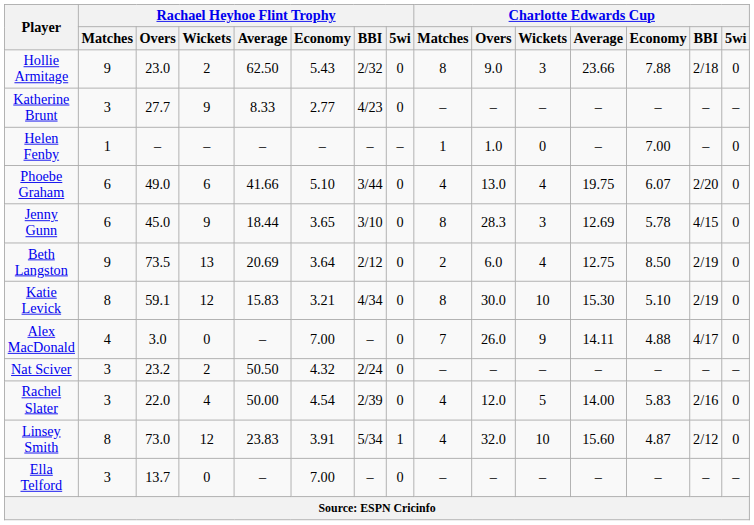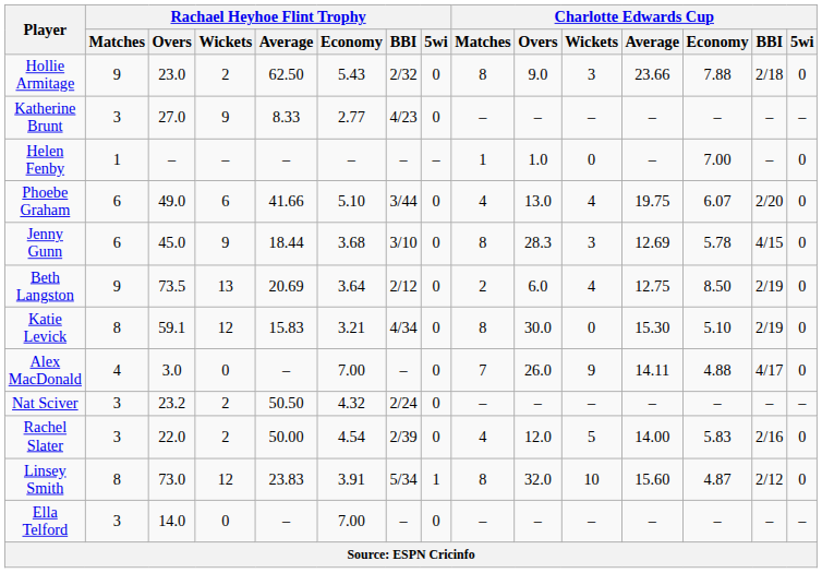 <table class="wikitable" style="text-align:center; width:82%;">
 <tr>
 <th rowspan=2>Player</th>
 <th colspan=7><a href='#'>Rachael Heyhoe Flint Trophy</a></th>
 <th colspan=7><a href='#'>Charlotte Edwards Cup</a></th>
 </tr>
 <tr>
 <th>Matches</th>
 <th>Overs</th>
 <th>Wickets</th>
 <th>Average</th>
 <th>Economy</th>
 <th>BBI</th>
 <th>5wi</th>
 <th>Matches</th>
 <th>Overs</th>
 <th>Wickets</th>
 <th>Average</th>
 <th>Economy</th>
 <th>BBI</th>
 <th>5wi</th>
 </tr>
 <tr>
 <td><a href='#'>Hollie Armitage</a></td>
 <td>9</td>
 <td>23.0</td>
 <td>2</td>
 <td>62.50</td>
 <td>5.43</td>
 <td>2/32</td>
 <td>0</td>
 <td>8</td>
 <td>9.0</td>
 <td>3</td>
 <td>23.66</td>
 <td>7.88</td>
 <td>2/18</td>
 <td>0</td>
 </tr>
 <tr>
 <td><a href='#'>Katherine Brunt</a></td>
 <td>3</td>
-<td>27.7</td>
+<td>27.0</td>
 <td>9</td>
 <td>8.33</td>
 <td>2.77</td>
 <td>4/23</td>
 <td>0</td>
 <td>–</td>
 <td>–</td>
 <td>–</td>
 <td>–</td>
 <td>–</td>
 <td>–</td>
 <td>–</td>
 </tr>
 <tr>
 <td><a href='#'>Helen Fenby</a></td>
 <td>1</td>
 <td>–</td>
 <td>–</td>
 <td>–</td>
 <td>–</td>
 <td>–</td>
 <td>–</td>
 <td>1</td>
 <td>1.0</td>
 <td>0</td>
 <td>–</td>
 <td>7.00</td>
 <td>–</td>
 <td>0</td>
 </tr>
 <tr>
 <td><a href='#'>Phoebe Graham</a></td>
 <td>6</td>
 <td>49.0</td>
 <td>6</td>
 <td>41.66</td>
 <td>5.10</td>
 <td>3/44</td>
 <td>0</td>
 <td>4</td>
 <td>13.0</td>
 <td>4</td>
 <td>19.75</td>
 <td>6.07</td>
 <td>2/20</td>
 <td>0</td>
 </tr>
 <tr>
 <td><a href='#'>Jenny Gunn</a></td>
 <td>6</td>
 <td>45.0</td>
 <td>9</td>
 <td>18.44</td>
-<td>3.65</td>
+<td>3.68</td>
 <td>3/10</td>
 <td>0</td>
 <td>8</td>
 <td>28.3</td>
 <td>3</td>
 <td>12.69</td>
 <td>5.78</td>
 <td>4/15</td>
 <td>0</td>
 </tr>
 <tr>
 <td><a href='#'>Beth Langston</a></td>
 <td>9</td>
 <td>73.5</td>
 <td>13</td>
 <td>20.69</td>
 <td>3.64</td>
 <td>2/12</td>
 <td>0</td>
 <td>2</td>
 <td>6.0</td>
 <td>4</td>
 <td>12.75</td>
 <td>8.50</td>
 <td>2/19</td>
 <td>0</td>
 </tr>
 <tr>
 <td><a href='#'>Katie Levick</a></td>
 <td>8</td>
 <td>59.1</td>
 <td>12</td>
 <td>15.83</td>
 <td>3.21</td>
 <td>4/34</td>
 <td>0</td>
 <td>8</td>
 <td>30.0</td>
-<td>10</td>
+<td>0</td>
 <td>15.30</td>
 <td>5.10</td>
 <td>2/19</td>
 <td>0</td>
 </tr>
 <tr>
 <td><a href='#'>Alex MacDonald</a></td>
 <td>4</td>
 <td>3.0</td>
 <td>0</td>
 <td>–</td>
 <td>7.00</td>
 <td>–</td>
 <td>0</td>
 <td>7</td>
 <td>26.0</td>
 <td>9</td>
 <td>14.11</td>
 <td>4.88</td>
 <td>4/17</td>
 <td>0</td>
 </tr>
 <tr>
 <td><a href='#'>Nat Sciver</a></td>
 <td>3</td>
 <td>23.2</td>
 <td>2</td>
 <td>50.50</td>
 <td>4.32</td>
 <td>2/24</td>
 <td>0</td>
 <td>–</td>
 <td>–</td>
 <td>–</td>
 <td>–</td>
 <td>–</td>
 <td>–</td>
 <td>–</td>
 </tr>
 <tr>
 <td><a href='#'>Rachel Slater</a></td>
 <td>3</td>
 <td>22.0</td>
-<td>4</td>
+<td>2</td>
 <td>50.00</td>
 <td>4.54</td>
 <td>2/39</td>
 <td>0</td>
 <td>4</td>
 <td>12.0</td>
 <td>5</td>
 <td>14.00</td>
 <td>5.83</td>
 <td>2/16</td>
 <td>0</td>
 </tr>
 <tr>
 <td><a href='#'>Linsey Smith</a></td>
 <td>8</td>
 <td>73.0</td>
 <td>12</td>
 <td>23.83</td>
 <td>3.91</td>
 <td>5/34</td>
 <td>1</td>
-<td>4</td>
+<td>8</td>
 <td>32.0</td>
 <td>10</td>
 <td>15.60</td>
 <td>4.87</td>
 <td>2/12</td>
 <td>0</td>
 </tr>
 <tr>
 <td><a href='#'>Ella Telford</a></td>
 <td>3</td>
-<td>13.7</td>
+<td>14.0</td>
 <td>0</td>
 <td>–</td>
 <td>7.00</td>
 <td>–</td>
 <td>0</td>
 <td>–</td>
 <td>–</td>
 <td>–</td>
 <td>–</td>
 <td>–</td>
 <td>–</td>
 <td>–</td>
 </tr>
 <tr>
 <th colspan="15"><small>Source: ESPN Cricinfo</small></th>
 </tr>
 </table>
